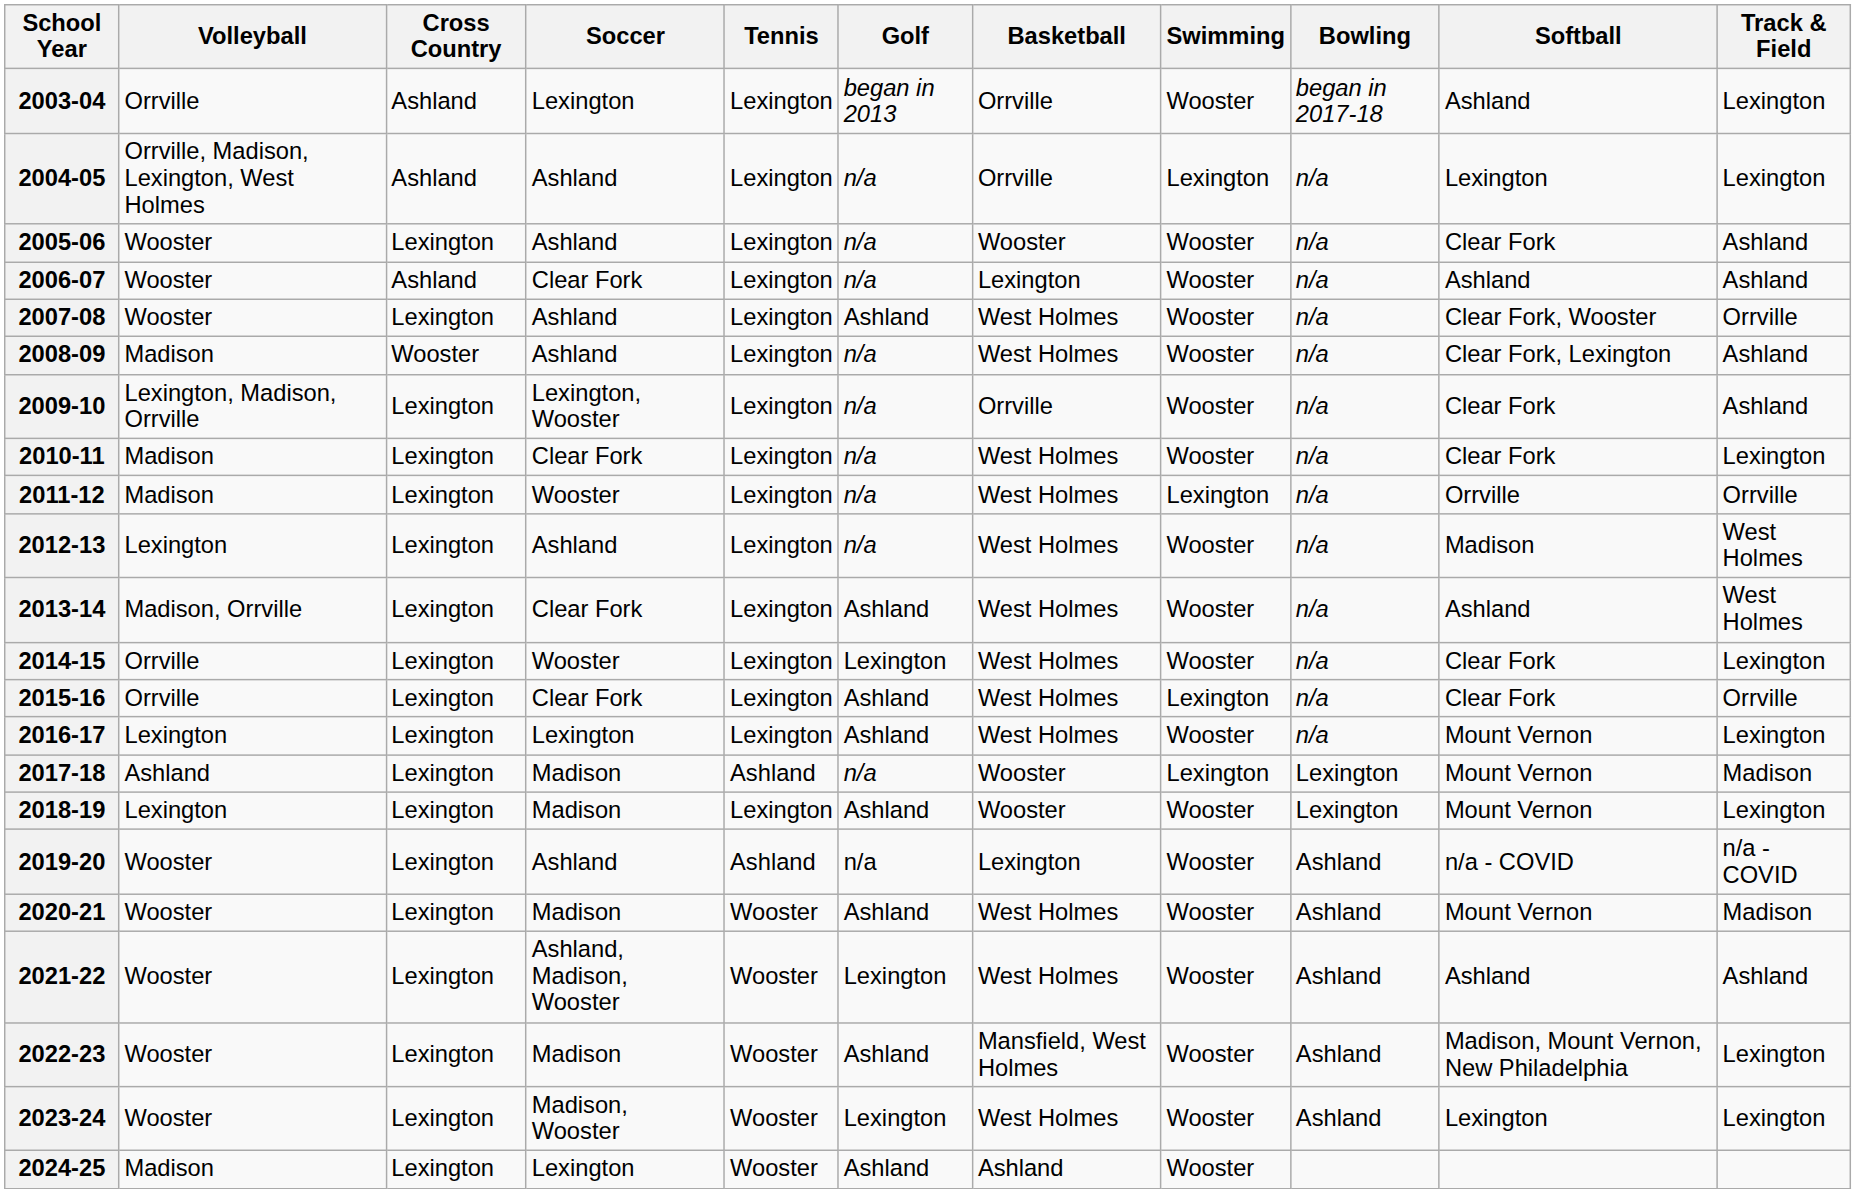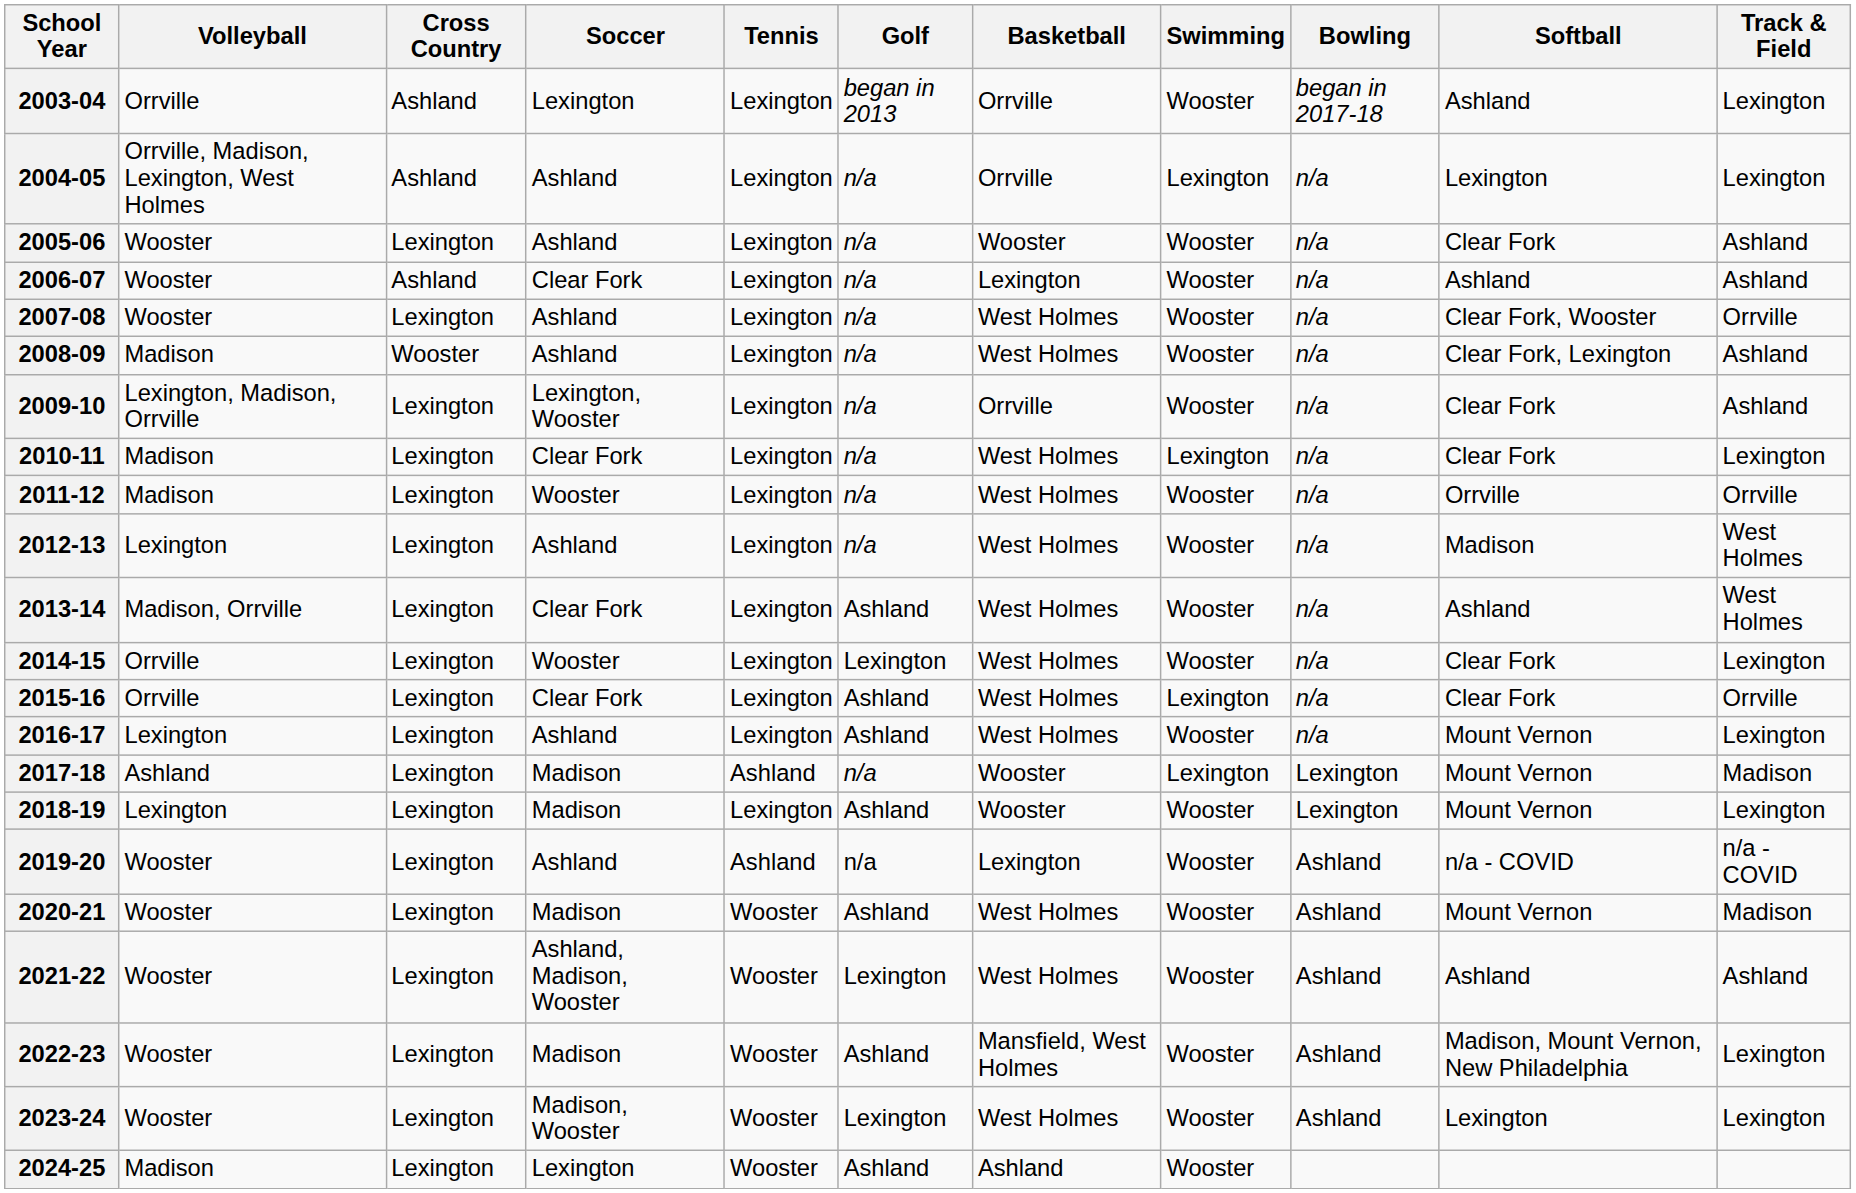 <table class="wikitable">
 <tr>
 <th>School Year</th>
 <th>Volleyball</th>
 <th>Cross Country</th>
 <th>Soccer</th>
 <th>Tennis</th>
 <th>Golf</th>
 <th>Basketball</th>
 <th>Swimming</th>
 <th>Bowling</th>
 <th>Softball</th>
 <th>Track & Field</th>
 </tr>
 <tr style="text-align:left;">
 <th>2003-04</th>
 <td>Orrville</td>
 <td>Ashland</td>
 <td>Lexington</td>
 <td>Lexington</td>
 <td><em>began in 2013</em></td>
 <td>Orrville</td>
 <td>Wooster</td>
 <td><em>began in 2017-18</em></td>
 <td>Ashland</td>
 <td>Lexington</td>
 </tr>
 <tr style="text-align:left;">
 <th>2004-05</th>
 <td>Orrville, Madison, Lexington, West Holmes</td>
 <td>Ashland</td>
 <td>Ashland</td>
 <td>Lexington</td>
 <td><em>n/a</em></td>
 <td>Orrville</td>
 <td>Lexington</td>
 <td><em>n/a</em></td>
 <td>Lexington</td>
 <td>Lexington</td>
 </tr>
 <tr style="text-align:left;">
 <th>2005-06</th>
 <td>Wooster</td>
 <td>Lexington</td>
 <td>Ashland</td>
 <td>Lexington</td>
 <td><em>n/a</em></td>
 <td>Wooster </td>
 <td>Wooster</td>
 <td><em>n/a</em></td>
 <td>Clear Fork</td>
 <td>Ashland</td>
 </tr>
 <tr style="text-align:left;">
 <th>2006-07</th>
 <td>Wooster</td>
 <td>Ashland</td>
 <td>Clear Fork</td>
 <td>Lexington</td>
 <td><em>n/a</em></td>
 <td>Lexington</td>
 <td>Wooster</td>
 <td><em>n/a</em></td>
 <td>Ashland</td>
 <td>Ashland</td>
 </tr>
 <tr style="text-align:left;">
 <th>2007-08</th>
 <td>Wooster</td>
 <td>Lexington</td>
 <td>Ashland</td>
 <td>Lexington</td>
-<td>Ashland</td>
+<td><em>n/a</em></td>
 <td>West Holmes</td>
 <td>Wooster</td>
 <td><em>n/a</em></td>
 <td>Clear Fork, Wooster</td>
 <td>Orrville</td>
 </tr>
 <tr style="text-align:left;">
 <th>2008-09</th>
 <td>Madison</td>
 <td>Wooster</td>
 <td>Ashland</td>
 <td>Lexington</td>
 <td><em>n/a</em></td>
 <td>West Holmes</td>
 <td>Wooster</td>
 <td><em>n/a</em></td>
 <td>Clear Fork, Lexington</td>
 <td>Ashland</td>
 </tr>
 <tr style="text-align:left;">
 <th>2009-10</th>
 <td>Lexington, Madison, Orrville</td>
 <td>Lexington</td>
 <td>Lexington, Wooster</td>
 <td>Lexington</td>
 <td><em>n/a</em></td>
 <td>Orrville </td>
 <td>Wooster</td>
 <td><em>n/a</em></td>
 <td>Clear Fork</td>
 <td>Ashland</td>
 </tr>
 <tr style="text-align:left;">
 <th>2010-11</th>
 <td>Madison</td>
 <td>Lexington</td>
 <td>Clear Fork</td>
 <td>Lexington</td>
 <td><em>n/a</em></td>
 <td>West Holmes</td>
-<td>Wooster</td>
+<td>Lexington</td>
 <td><em>n/a</em></td>
 <td>Clear Fork</td>
 <td>Lexington</td>
 </tr>
 <tr style="text-align:left;">
 <th>2011-12</th>
 <td>Madison</td>
 <td>Lexington</td>
 <td>Wooster</td>
 <td>Lexington</td>
 <td><em>n/a</em></td>
 <td>West Holmes</td>
-<td>Lexington</td>
+<td>Wooster</td>
 <td><em>n/a</em></td>
 <td>Orrville</td>
 <td>Orrville</td>
 </tr>
 <tr style="text-align:left;">
 <th>2012-13</th>
 <td>Lexington</td>
 <td>Lexington</td>
 <td>Ashland</td>
 <td>Lexington</td>
 <td><em>n/a</em></td>
 <td>West Holmes</td>
 <td>Wooster</td>
 <td><em>n/a</em></td>
 <td>Madison</td>
 <td>West Holmes</td>
 </tr>
 <tr style="text-align:left;">
 <th>2013-14</th>
 <td>Madison, Orrville</td>
 <td>Lexington</td>
 <td>Clear Fork</td>
 <td>Lexington</td>
 <td>Ashland</td>
 <td>West Holmes</td>
 <td>Wooster</td>
 <td><em>n/a</em></td>
 <td>Ashland</td>
 <td>West Holmes</td>
 </tr>
 <tr style="text-align:left;">
 <th>2014-15</th>
 <td>Orrville</td>
 <td>Lexington</td>
 <td>Wooster</td>
 <td>Lexington</td>
 <td>Lexington</td>
 <td>West Holmes</td>
 <td>Wooster</td>
 <td><em>n/a</em></td>
 <td>Clear Fork</td>
 <td>Lexington</td>
 </tr>
 <tr style="text-align:left;">
 <th>2015-16</th>
 <td>Orrville</td>
 <td>Lexington</td>
 <td>Clear Fork</td>
 <td>Lexington</td>
 <td>Ashland</td>
 <td>West Holmes</td>
 <td>Lexington</td>
 <td><em>n/a</em></td>
 <td>Clear Fork</td>
 <td>Orrville</td>
 </tr>
 <tr style="text-align:left;">
 <th>2016-17</th>
 <td>Lexington</td>
 <td>Lexington</td>
-<td>Lexington</td>
+<td>Ashland</td>
 <td>Lexington</td>
 <td>Ashland</td>
 <td>West Holmes</td>
 <td>Wooster</td>
 <td><em>n/a</em></td>
 <td>Mount Vernon</td>
 <td>Lexington</td>
 </tr>
 <tr>
 <th>2017-18</th>
 <td>Ashland</td>
 <td>Lexington</td>
 <td>Madison</td>
 <td>Ashland</td>
 <td><em>n/a</em></td>
 <td>Wooster</td>
 <td>Lexington</td>
 <td>Lexington</td>
 <td>Mount Vernon</td>
 <td>Madison</td>
 </tr>
 <tr>
 <th>2018-19</th>
 <td>Lexington</td>
 <td>Lexington</td>
 <td>Madison</td>
 <td>Lexington</td>
 <td>Ashland</td>
 <td>Wooster</td>
 <td>Wooster</td>
 <td>Lexington</td>
 <td>Mount Vernon</td>
 <td>Lexington</td>
 </tr>
 <tr>
 <th>2019-20</th>
 <td>Wooster</td>
 <td>Lexington</td>
 <td>Ashland</td>
 <td>Ashland</td>
 <td>n/a</td>
 <td>Lexington</td>
 <td>Wooster</td>
 <td>Ashland</td>
 <td>n/a - COVID</td>
 <td>n/a - COVID</td>
 </tr>
 <tr>
 <th>2020-21</th>
 <td>Wooster</td>
 <td>Lexington</td>
 <td>Madison</td>
 <td>Wooster</td>
 <td>Ashland</td>
 <td>West Holmes</td>
 <td>Wooster</td>
 <td>Ashland</td>
 <td>Mount Vernon</td>
 <td>Madison</td>
 </tr>
 <tr>
 <th>2021-22</th>
 <td>Wooster</td>
 <td>Lexington</td>
 <td>Ashland, Madison, Wooster</td>
 <td>Wooster</td>
 <td>Lexington</td>
 <td>West Holmes</td>
 <td>Wooster</td>
 <td>Ashland</td>
 <td>Ashland</td>
 <td>Ashland</td>
 </tr>
 <tr>
 <th>2022-23</th>
 <td>Wooster</td>
 <td>Lexington</td>
 <td>Madison</td>
 <td>Wooster</td>
 <td>Ashland</td>
 <td>Mansfield, West Holmes</td>
 <td>Wooster</td>
 <td>Ashland</td>
 <td>Madison, Mount Vernon, New Philadelphia</td>
 <td>Lexington</td>
 </tr>
 <tr>
 <th>2023-24</th>
 <td>Wooster</td>
 <td>Lexington</td>
 <td>Madison, Wooster</td>
 <td>Wooster</td>
 <td>Lexington</td>
 <td>West Holmes</td>
 <td>Wooster</td>
 <td>Ashland</td>
 <td>Lexington</td>
 <td>Lexington</td>
 </tr>
 <tr>
 <th>2024-25</th>
 <td>Madison</td>
 <td>Lexington</td>
 <td>Lexington</td>
 <td>Wooster</td>
 <td>Ashland</td>
 <td>Ashland</td>
 <td>Wooster</td>
 <td></td>
 <td></td>
 <td></td>
 </tr>
 </table>
